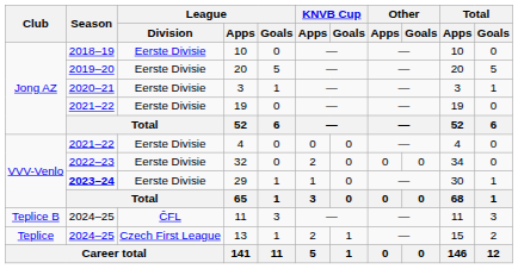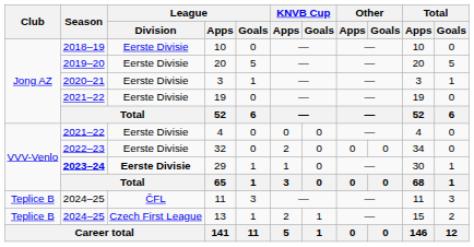 <table class="wikitable" style="text-align:center">
 <tr>
 <th rowspan="2">Club</th>
 <th rowspan="2">Season</th>
 <th colspan="3">League</th>
 <th colspan="2"><a href='#'>KNVB Cup</a></th>
 <th colspan="2">Other</th>
 <th colspan="2">Total</th>
 </tr>
 <tr>
 <th>Division</th>
 <th>Apps</th>
 <th>Goals</th>
 <th>Apps</th>
 <th>Goals</th>
 <th>Apps</th>
 <th>Goals</th>
 <th>Apps</th>
 <th>Goals</th>
 </tr>
 <tr>
 <td rowspan="5"><a href='#'>Jong AZ</a></td>
 <td><a href='#'>2018–19</a></td>
 <td><a href='#'>Eerste Divisie</a></td>
 <td>10</td>
 <td>0</td>
 <td colspan="2">—</td>
 <td colspan="2">—</td>
 <td>10</td>
 <td>0</td>
 </tr>
 <tr>
 <td><a href='#'>2019–20</a></td>
 <td>Eerste Divisie</td>
 <td>20</td>
 <td>5</td>
 <td colspan="2">—</td>
 <td colspan="2">—</td>
 <td>20</td>
 <td>5</td>
 </tr>
 <tr>
 <td><a href='#'>2020–21</a></td>
 <td>Eerste Divisie</td>
 <td>3</td>
 <td>1</td>
 <td colspan="2">—</td>
 <td colspan="2">—</td>
 <td>3</td>
 <td>1</td>
 </tr>
 <tr>
 <td><a href='#'>2021–22</a></td>
 <td>Eerste Divisie</td>
 <td>19</td>
 <td>0</td>
 <td colspan="2">—</td>
 <td colspan="2">—</td>
 <td>19</td>
 <td>0</td>
 </tr>
 <tr>
 <th colspan="2">Total</th>
 <th>52</th>
 <th>6</th>
 <th colspan="2">—</th>
 <th colspan="2">—</th>
 <th>52</th>
 <th>6</th>
 </tr>
 <tr>
 <td rowspan="4"><a href='#'>VVV-Venlo</a></td>
 <td><a href='#'>2021–22</a></td>
 <td>Eerste Divisie</td>
 <td>4</td>
 <td>0</td>
 <td>0</td>
 <td>0</td>
 <td colspan="2">—</td>
 <td>4</td>
 <td>0</td>
 </tr>
 <tr>
 <td><a href='#'>2022–23</a></td>
 <td>Eerste Divisie</td>
 <td>32</td>
 <td>0</td>
 <td>2</td>
 <td>0</td>
 <td>0</td>
 <td>0</td>
 <td>34</td>
 <td>0</td>
 </tr>
 <tr>
 <td><strong><a href='#'>2023–24</a></strong></td>
-<td>Eerste Divisie</td>
+<td><strong>Eerste Divisie</strong></td>
 <td>29</td>
 <td>1</td>
 <td>1</td>
 <td>0</td>
 <td colspan="2">—</td>
 <td>30</td>
 <td>1</td>
 </tr>
 <tr>
 <th colspan="2">Total</th>
 <th>65</th>
 <th>1</th>
 <th>3</th>
 <th>0</th>
 <th>0</th>
 <th>0</th>
 <th>68</th>
 <th>1</th>
 </tr>
 <tr>
 <td rowspan="1"><a href='#'>Teplice B</a></td>
 <td>2024–25</td>
 <td><a href='#'>ČFL</a></td>
 <td>11</td>
 <td>3</td>
 <td colspan="2">—</td>
 <td colspan="2">—</td>
 <td>11</td>
 <td>3</td>
 </tr>
 <tr>
-<td rowspan="1"><a href='#'>Teplice</a></td>
+<td rowspan="1"><a href='#'>Teplice B</a></td>
 <td><a href='#'>2024–25</a></td>
 <td><a href='#'>Czech First League</a></td>
 <td>13</td>
 <td>1</td>
 <td>2</td>
 <td>1</td>
 <td colspan="2">—</td>
 <td>15</td>
 <td>2</td>
 </tr>
 <tr>
 <th colspan="3">Career total</th>
 <th>141</th>
 <th>11</th>
 <th>5</th>
 <th>1</th>
 <th>0</th>
 <th>0</th>
 <th>146</th>
 <th>12</th>
 </tr>
 </table>
